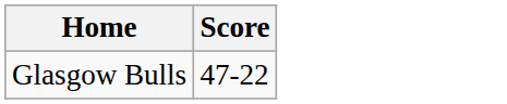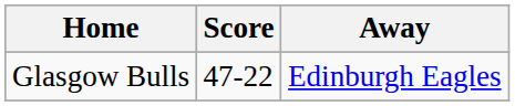 <table class="wikitable">
 <tr>
 <th>Home</th>
 <th>Score</th>
+<th>Away</th>
 </tr>
 <tr>
 <td>Glasgow Bulls</td>
 <td>47-22</td>
+<td><a href='#'>Edinburgh Eagles</a></td>
 </tr>
 </table>
